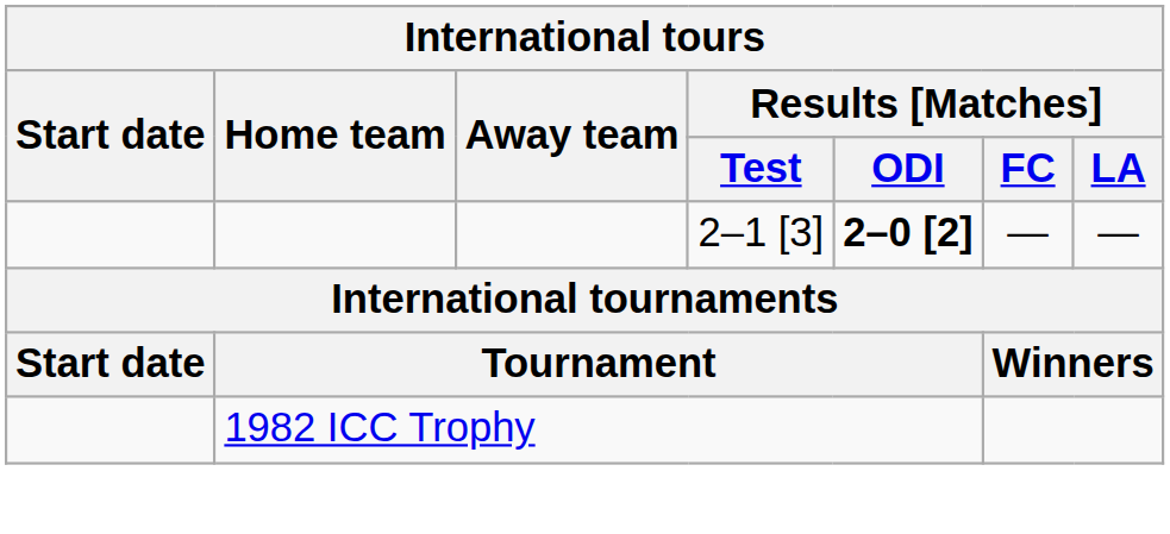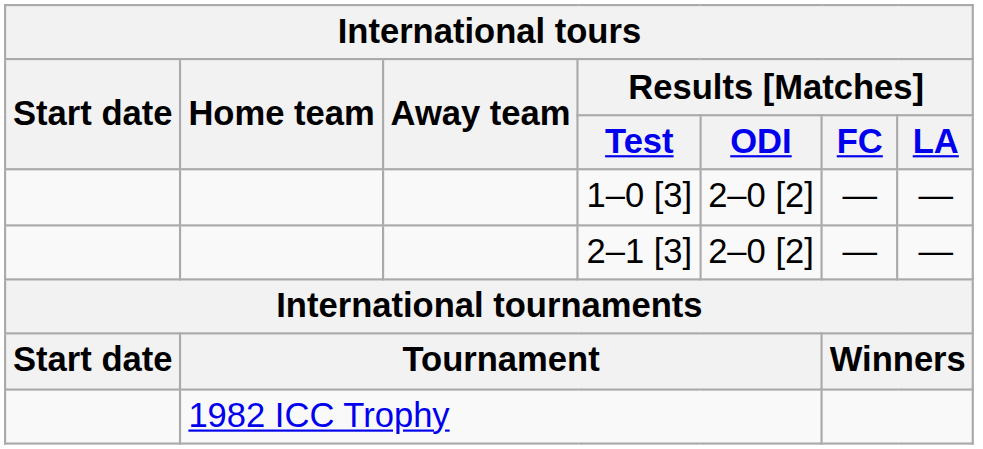 <table class="wikitable">
 <tr>
 <th colspan="7">International tours</th>
 </tr>
 <tr>
 <th rowspan="2">Start date</th>
 <th rowspan="2">Home team</th>
 <th rowspan="2">Away team</th>
 <th colspan="4">Results [Matches]</th>
 </tr>
 <tr>
 <th><a href='#'>Test</a></th>
 <th><a href='#'>ODI</a></th>
 <th><a href='#'>FC</a></th>
 <th><a href='#'>LA</a></th>
 </tr>
 <tr>
 <td><a href='#'></a></td>
 <td></td>
 <td></td>
+<td>1–0 [3]</td>
+<td>2–0 [2]</td>
+<td ; style="text-align:center">—</td>
+<td ; style="text-align:center">—</td>
+</tr>
+<tr>
+<td><a href='#'></a></td>
+<td></td>
+<td></td>
 <td>2–1 [3]</td>
-<td><strong>2–0 [2]</strong></td>
+<td>2–0 [2]</td>
 <td ; style="text-align:center">—</td>
 <td ; style="text-align:center">—</td>
 </tr>
 <tr>
 <th colspan="7">International tournaments</th>
 </tr>
 <tr>
 <th>Start date</th>
 <th colspan="4">Tournament</th>
 <th colspan="2">Winners</th>
 </tr>
 <tr>
 <td><a href='#'></a></td>
 <td colspan="4"> <a href='#'>1982 ICC Trophy</a></td>
 <td colspan="2"></td>
 </tr>
 </table>
